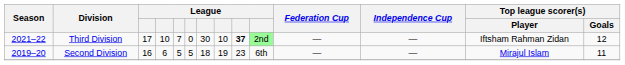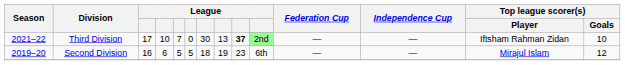 <table class="wikitable sortable" style="text-align: center; font-size: 90%; width: 1010px"">
 <tr>
 <th rowspan="2">Season</th>
 <th rowspan="2"><strong>Division</strong></th>
 <th colspan="8">League</th>
 <th rowspan="2"><em><a href='#'>Federation Cup</a></em></th>
 <th rowspan="2"><em><a href='#'>Independence Cup</a></em></th>
 <th colspan="2">Top league scorer(s)</th>
 </tr>
 <tr>
 <th></th>
 <th></th>
 <th></th>
 <th></th>
 <th></th>
 <th></th>
 <th></th>
 <th></th>
 <th>Player</th>
 <th>Goals</th>
 </tr>
 <tr>
 <td><a href='#'>2021–22</a></td>
 <td><a href='#'>Third Division</a></td>
 <td>17</td>
 <td>10</td>
 <td>7</td>
 <td>0</td>
 <td>30</td>
-<td>10</td>
+<td>13</td>
 <td><strong>37</strong></td>
 <td bgcolor="palegreen" align="center">2nd</td>
 <td>—</td>
 <td>—</td>
 <td> Iftsham Rahman Zidan</td>
-<td>12</td>
+<td>10</td>
 </tr>
 <tr>
 <td><a href='#'>2019–20</a></td>
 <td><a href='#'>Second Division</a></td>
 <td>16</td>
 <td>6</td>
 <td>5</td>
 <td>5</td>
 <td>18</td>
 <td>19</td>
 <td>23</td>
 <td align="center">6th</td>
 <td>—</td>
 <td>—</td>
 <td> <a href='#'>Mirajul Islam</a></td>
-<td>11</td>
+<td>12</td>
 </tr>
 <tr>
 </tr>
 </table>
